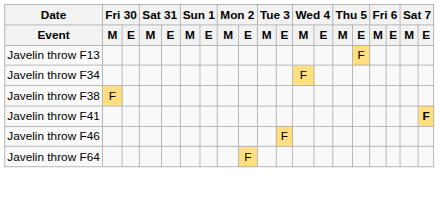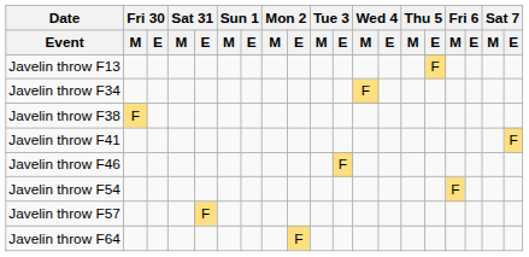 <table class="wikitable" style="margin:0.5em auto; font-size:90%; line-height:1.25em; text-align:center">
 <tr>
 <th>Date</th>
 <th colspan="2">Fri 30</th>
 <th colspan="2">Sat 31</th>
 <th colspan="2">Sun 1</th>
 <th colspan="2">Mon 2</th>
 <th colspan="2">Tue 3</th>
 <th colspan="2">Wed 4</th>
 <th colspan="2">Thu 5</th>
 <th colspan="2">Fri 6</th>
 <th colspan="2">Sat 7</th>
 </tr>
 <tr>
 <th>Event</th>
 <th>M</th>
 <th>E</th>
 <th>M</th>
 <th>E</th>
 <th>M</th>
 <th>E</th>
 <th>M</th>
 <th>E</th>
 <th>M</th>
 <th>E</th>
 <th>M</th>
 <th>E</th>
 <th>M</th>
 <th>E</th>
 <th>M</th>
 <th>E</th>
 <th>M</th>
 <th>E</th>
 </tr>
 <tr>
 <td align="left">Javelin throw F13</td>
 <td></td>
 <td></td>
 <td></td>
 <td></td>
 <td></td>
 <td></td>
 <td></td>
 <td></td>
 <td></td>
 <td></td>
 <td></td>
 <td></td>
 <td></td>
 <td bgcolor="#FFDF80">F</td>
 <td></td>
 <td></td>
 <td></td>
 <td></td>
 </tr>
 <tr>
 <td align="left">Javelin throw F34</td>
 <td></td>
 <td></td>
 <td></td>
 <td></td>
 <td></td>
 <td></td>
 <td></td>
 <td></td>
 <td></td>
 <td></td>
 <td bgcolor="#FFDF80">F</td>
 <td></td>
 <td></td>
 <td></td>
 <td></td>
 <td></td>
 <td></td>
 <td></td>
 </tr>
 <tr>
 <td align="left">Javelin throw F38</td>
 <td bgcolor="#FFDF80">F</td>
 <td></td>
 <td></td>
 <td></td>
 <td></td>
 <td></td>
 <td></td>
 <td></td>
 <td></td>
 <td></td>
 <td></td>
 <td></td>
 <td></td>
 <td></td>
 <td></td>
 <td></td>
 <td></td>
 <td></td>
 </tr>
 <tr>
 <td align="left">Javelin throw F41</td>
 <td></td>
 <td></td>
 <td></td>
 <td></td>
 <td></td>
 <td></td>
 <td></td>
 <td></td>
 <td></td>
 <td></td>
 <td></td>
 <td></td>
 <td></td>
 <td></td>
 <td></td>
 <td></td>
 <td></td>
-<td bgcolor="#FFDF80"><strong>F</strong></td>
+<td bgcolor="#FFDF80">F</td>
 </tr>
 <tr>
 <td align="left">Javelin throw F46</td>
 <td></td>
 <td></td>
 <td></td>
 <td></td>
 <td></td>
 <td></td>
 <td></td>
 <td></td>
 <td></td>
 <td bgcolor="#FFDF80">F</td>
+<td></td>
+<td></td>
+<td></td>
+<td></td>
+<td></td>
+<td></td>
+<td></td>
+<td></td>
+</tr>
+<tr>
+<td align="left">Javelin throw F54</td>
+<td></td>
+<td></td>
+<td></td>
+<td></td>
+<td></td>
+<td></td>
+<td></td>
+<td></td>
+<td></td>
+<td></td>
+<td></td>
+<td></td>
+<td></td>
+<td></td>
+<td bgcolor="#FFDF80">F</td>
+<td></td>
+<td></td>
+<td></td>
+</tr>
+<tr>
+<td align="left">Javelin throw F57</td>
+<td></td>
+<td></td>
+<td></td>
+<td bgcolor="#FFDF80">F</td>
+<td></td>
+<td></td>
+<td></td>
+<td></td>
+<td></td>
+<td></td>
 <td></td>
 <td></td>
 <td></td>
 <td></td>
 <td></td>
 <td></td>
 <td></td>
 <td></td>
 </tr>
 <tr>
 <td align="left">Javelin throw F64</td>
 <td></td>
 <td></td>
 <td></td>
 <td></td>
 <td></td>
 <td></td>
 <td></td>
 <td bgcolor="#FFDF80">F</td>
 <td></td>
 <td></td>
 <td></td>
 <td></td>
 <td></td>
 <td></td>
 <td></td>
 <td></td>
 <td></td>
 <td></td>
 </tr>
 </table>
